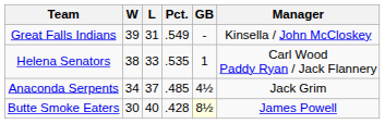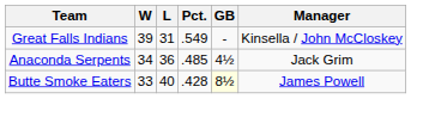 <table class="wikitable">
 <tr>
 <th>Team</th>
 <th>W</th>
 <th>L</th>
 <th>Pct.</th>
 <th>GB</th>
 <th>Manager</th>
 </tr>
 <tr align=center>
 <td><a href='#'>Great Falls Indians</a></td>
 <td>39</td>
 <td>31</td>
 <td>.549</td>
 <td>-</td>
 <td>Kinsella / <a href='#'>John McCloskey</a></td>
 </tr>
 <tr align=center>
-<td><a href='#'>Helena Senators</a></td>
-<td>38</td>
-<td>33</td>
-<td>.535</td>
-<td>1</td>
-<td>Carl Wood<br><a href='#'>Paddy Ryan</a> / Jack Flannery</td>
-</tr>
-<tr align=center>
 <td><a href='#'>Anaconda Serpents</a></td>
 <td>34</td>
-<td>37</td>
+<td>36</td>
 <td>.485</td>
 <td>4½</td>
 <td>Jack Grim</td>
 </tr>
 <tr align=center>
 <td><a href='#'>Butte Smoke Eaters</a></td>
-<td>30</td>
+<td>33</td>
 <td>40</td>
 <td>.428</td>
 <td style="background: lightyellow;">8½</td>
 <td><a href='#'>James Powell</a></td>
 </tr>
 </table>
